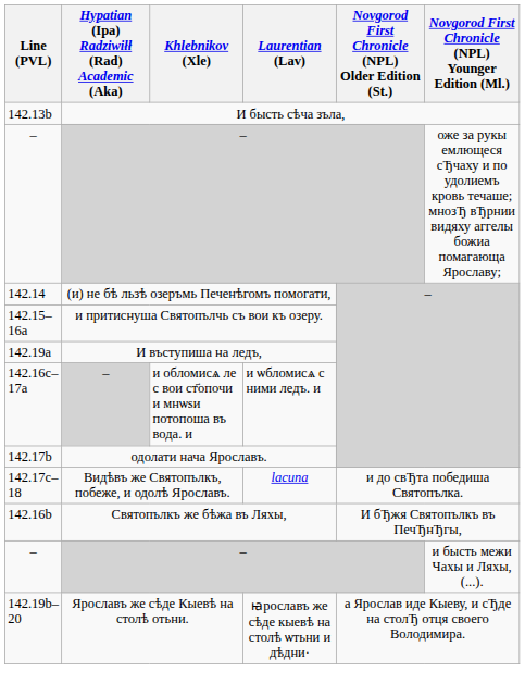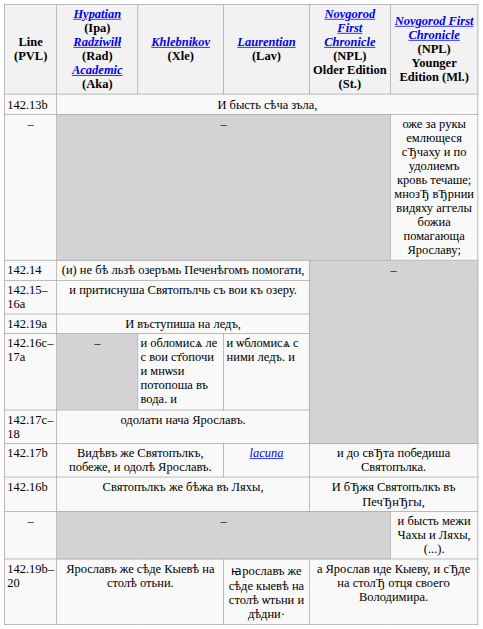 <table class="wikitable mw-collapsible mw-collapsed">
 <tr>
 <th style=max-width:2em>Line (PVL)</th>
 <th style="width: 150px;"><em><a href='#'>Hypatian</a></em> (Ipa)<br><em><a href='#'>Radziwiłł</a></em> (Rad)<br><em><a href='#'>Academic</a></em> (Aka)</th>
 <th style="width: 150px;"><em><a href='#'>Khlebnikov</a></em> (Xle)</th>
 <th style="width: 150px;"><em><a href='#'>Laurentian</a></em> (Lav)</th>
 <th style="width: 150px;"><em><a href='#'>Novgorod First Chronicle</a></em> (NPL)<br>Older Edition (St.)</th>
 <th style="width: 150px;"><em><a href='#'>Novgorod First Chronicle</a></em> (NPL)<br>Younger Edition (Ml.)</th>
 </tr>
 <tr valign="top">
 <td>142.13b</td>
 <td colspan=5 align=center>И бысть сѣча	зъла,</td>
 </tr>
 <tr valign="top">
 <td align=center>–</td>
 <td colspan=4 align=center bgcolor=lightgrey>–</td>
 <td align=center>оже за рукы емлющеся сЂчаху и по удолиемъ кровь течаше; мнозЂ вЂрнии видяху аггелы божиа помагающа Ярославу;</td>
 </tr>
 <tr valign="top">
 <td>142.14</td>
 <td colspan=3 align=center>(и) не бѣ льзѣ озеръмь Печенѣгомъ помогати,</td>
 <td colspan=2 rowspan=5 align=center bgcolor=lightgrey>–</td>
 </tr>
 <tr valign="top">
 <td>142.15–16a</td>
 <td colspan=3 align=center>и притиснуша Святопълчь съ вои къ озеру.</td>
 </tr>
 <tr valign="top">
 <td>142.19a</td>
 <td colspan=3 align=center>И въступиша на ледъ,</td>
 </tr>
 <tr valign="top">
 <td>142.16c–<br>17a</td>
 <td align=center bgcolor=lightgrey>–</td>
 <td>и обломисѧ ле с вои ст҃опочи и мнѡѕи потопоша въ вода. и</td>
 <td>и ѡбломисѧ с ними ледъ. и</td>
 </tr>
 <tr valign="top">
-<td>142.17b</td>
+<td>142.17c–18</td>
 <td colspan=3 align=center>одолати нача Ярославъ.</td>
 </tr>
 <tr valign="top">
-<td>142.17c–18</td>
+<td>142.17b</td>
 <td colspan=2 align=center>Видѣвъ же Святопълкъ, побеже, и одолѣ Ярославъ.</td>
 <td align=center><a href='#'><em>lacuna</em></a></td>
 <td colspan=2 align=center>и до свЂта победиша Святопълка.</td>
 </tr>
 <tr valign="top">
 <td>142.16b</td>
 <td colspan=3 align=center>Святопълкъ же бѣжа въ Ляхы,</td>
 <td colspan=2 align=center>И бЂжя Святопълкъ въ ПечЂнЂгы,</td>
 </tr>
 <tr valign="top">
 <td align=center>–</td>
 <td colspan=4 align=center bgcolor=lightgrey>–</td>
 <td align=center>и бысть межи Чахы и Ляхы, (...).</td>
 </tr>
 <tr valign="top">
 <td>142.19b–20</td>
 <td colspan=2 align=center>Ярославъ же сѣде Кыевѣ на столѣ отьни.</td>
 <td align=center>ꙗрославъ же сѣде кыевѣ	на столѣ ѡтьни и дѣдни·</td>
 <td colspan=2 align=center>а Ярослав иде Кыеву, и сЂде на столЂ отця своего Володимира.</td>
 </tr>
 </table>
